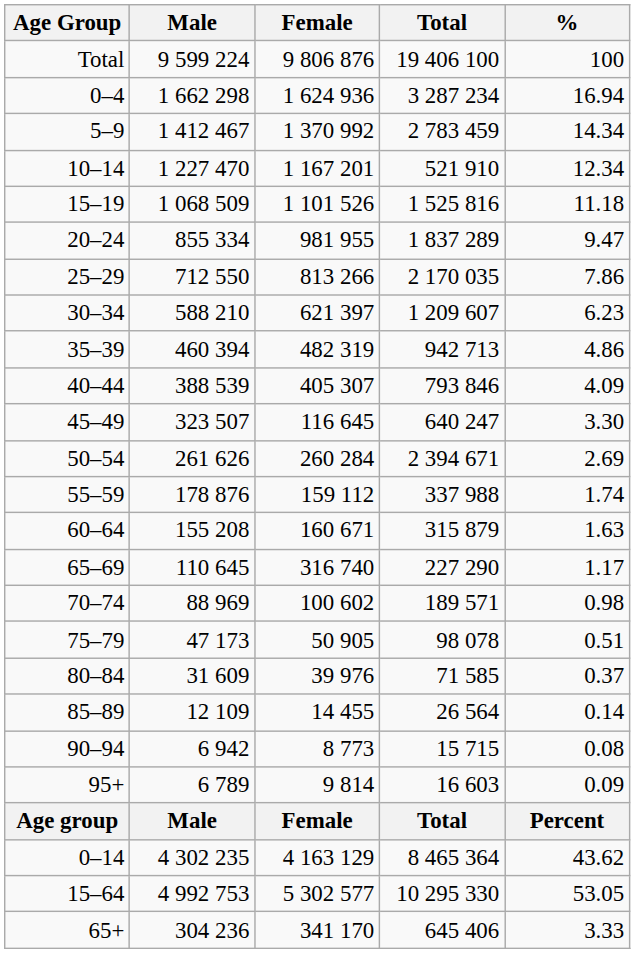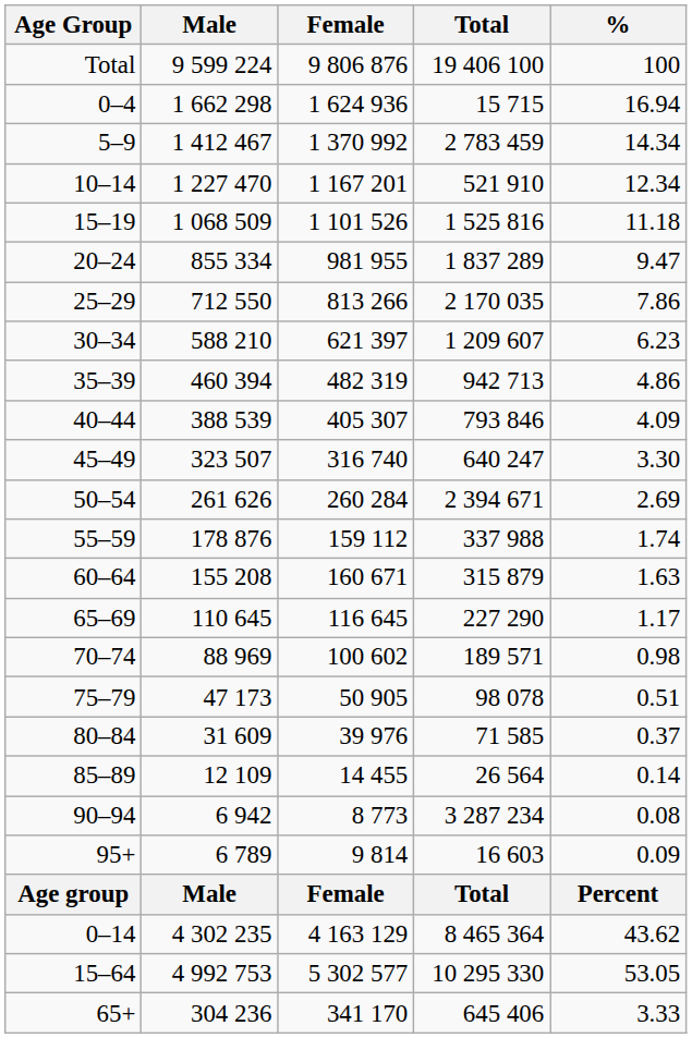 <table class="wikitable">
 <tr>
 <th width="80pt">Age Group</th>
 <th width="80pt">Male</th>
 <th width="80pt">Female</th>
 <th width="80pt">Total</th>
 <th width="80pt">%</th>
 </tr>
 <tr>
 <td align="right">Total</td>
 <td align="right">9 599 224</td>
 <td align="right">9 806 876</td>
 <td align="right">19 406 100</td>
 <td align="right">100</td>
 </tr>
 <tr>
 <td align="right">0–4</td>
 <td align="right">1 662 298</td>
 <td align="right">1 624 936</td>
-<td align="right">3 287 234</td>
+<td align="right">15 715</td>
 <td align="right">16.94</td>
 </tr>
 <tr>
 <td align="right">5–9</td>
 <td align="right">1 412 467</td>
 <td align="right">1 370 992</td>
 <td align="right">2 783 459</td>
 <td align="right">14.34</td>
 </tr>
 <tr>
 <td align="right">10–14</td>
 <td align="right">1 227 470</td>
 <td align="right">1 167 201</td>
 <td align="right">521 910</td>
 <td align="right">12.34</td>
 </tr>
 <tr>
 <td align="right">15–19</td>
 <td align="right">1 068 509</td>
 <td align="right">1 101 526</td>
 <td align="right">1 525 816</td>
 <td align="right">11.18</td>
 </tr>
 <tr>
 <td align="right">20–24</td>
 <td align="right">855 334</td>
 <td align="right">981 955</td>
 <td align="right">1 837 289</td>
 <td align="right">9.47</td>
 </tr>
 <tr>
 <td align="right">25–29</td>
 <td align="right">712 550</td>
 <td align="right">813 266</td>
 <td align="right">2 170 035</td>
 <td align="right">7.86</td>
 </tr>
 <tr>
 <td align="right">30–34</td>
 <td align="right">588 210</td>
 <td align="right">621 397</td>
 <td align="right">1 209 607</td>
 <td align="right">6.23</td>
 </tr>
 <tr>
 <td align="right">35–39</td>
 <td align="right">460 394</td>
 <td align="right">482 319</td>
 <td align="right">942 713</td>
 <td align="right">4.86</td>
 </tr>
 <tr>
 <td align="right">40–44</td>
 <td align="right">388 539</td>
 <td align="right">405 307</td>
 <td align="right">793 846</td>
 <td align="right">4.09</td>
 </tr>
 <tr>
 <td align="right">45–49</td>
 <td align="right">323 507</td>
-<td align="right">116 645</td>
+<td align="right">316 740</td>
 <td align="right">640 247</td>
 <td align="right">3.30</td>
 </tr>
 <tr>
 <td align="right">50–54</td>
 <td align="right">261 626</td>
 <td align="right">260 284</td>
 <td align="right">2 394 671</td>
 <td align="right">2.69</td>
 </tr>
 <tr>
 <td align="right">55–59</td>
 <td align="right">178 876</td>
 <td align="right">159 112</td>
 <td align="right">337 988</td>
 <td align="right">1.74</td>
 </tr>
 <tr>
 <td align="right">60–64</td>
 <td align="right">155 208</td>
 <td align="right">160 671</td>
 <td align="right">315 879</td>
 <td align="right">1.63</td>
 </tr>
 <tr>
 <td align="right">65–69</td>
 <td align="right">110 645</td>
-<td align="right">316 740</td>
+<td align="right">116 645</td>
 <td align="right">227 290</td>
 <td align="right">1.17</td>
 </tr>
 <tr>
 <td align="right">70–74</td>
 <td align="right">88 969</td>
 <td align="right">100 602</td>
 <td align="right">189 571</td>
 <td align="right">0.98</td>
 </tr>
 <tr>
 <td align="right">75–79</td>
 <td align="right">47 173</td>
 <td align="right">50 905</td>
 <td align="right">98 078</td>
 <td align="right">0.51</td>
 </tr>
 <tr>
 <td align="right">80–84</td>
 <td align="right">31 609</td>
 <td align="right">39 976</td>
 <td align="right">71 585</td>
 <td align="right">0.37</td>
 </tr>
 <tr>
 <td align="right">85–89</td>
 <td align="right">12 109</td>
 <td align="right">14 455</td>
 <td align="right">26 564</td>
 <td align="right">0.14</td>
 </tr>
 <tr>
 <td align="right">90–94</td>
 <td align="right">6 942</td>
 <td align="right">8 773</td>
-<td align="right">15 715</td>
+<td align="right">3 287 234</td>
 <td align="right">0.08</td>
 </tr>
 <tr>
 <td align="right">95+</td>
 <td align="right">6 789</td>
 <td align="right">9 814</td>
 <td align="right">16 603</td>
 <td align="right">0.09</td>
 </tr>
 <tr>
 <th width="50">Age group</th>
 <th width="80pt">Male</th>
 <th width="80">Female</th>
 <th width="80">Total</th>
 <th width="50">Percent</th>
 </tr>
 <tr>
 <td align="right">0–14</td>
 <td align="right">4 302 235</td>
 <td align="right">4 163 129</td>
 <td align="right">8 465 364</td>
 <td align="right">43.62</td>
 </tr>
 <tr>
 <td align="right">15–64</td>
 <td align="right">4 992 753</td>
 <td align="right">5 302 577</td>
 <td align="right">10 295 330</td>
 <td align="right">53.05</td>
 </tr>
 <tr>
 <td align="right">65+</td>
 <td align="right">304 236</td>
 <td align="right">341 170</td>
 <td align="right">645 406</td>
 <td align="right">3.33</td>
 </tr>
 <tr>
 </tr>
 </table>
